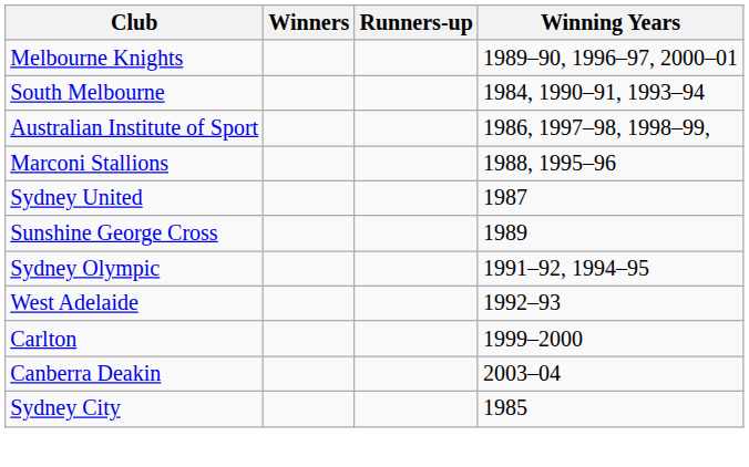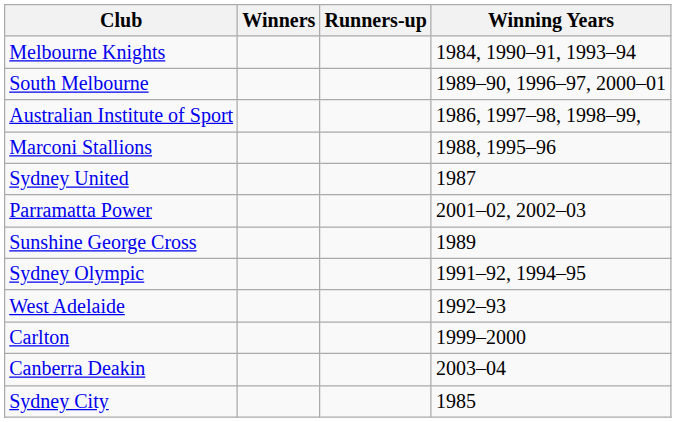 <table class="wikitable">
 <tr>
 <th>Club</th>
 <th>Winners</th>
 <th>Runners-up</th>
 <th>Winning Years</th>
 </tr>
 <tr>
 <td><a href='#'>Melbourne Knights</a></td>
 <td></td>
 <td></td>
-<td>1989–90, 1996–97, 2000–01</td>
+<td>1984, 1990–91, 1993–94</td>
 </tr>
 <tr>
 <td><a href='#'>South Melbourne</a></td>
 <td></td>
 <td></td>
-<td>1984, 1990–91, 1993–94</td>
+<td>1989–90, 1996–97, 2000–01</td>
 </tr>
 <tr>
 <td><a href='#'>Australian Institute of Sport</a></td>
 <td></td>
 <td></td>
 <td>1986, 1997–98, 1998–99,</td>
 </tr>
 <tr>
 <td><a href='#'>Marconi Stallions</a></td>
 <td></td>
 <td></td>
 <td>1988, 1995–96</td>
 </tr>
 <tr>
 <td><a href='#'>Sydney United</a></td>
 <td></td>
 <td></td>
 <td>1987</td>
+</tr>
+<tr>
+<td><a href='#'>Parramatta Power</a></td>
+<td></td>
+<td></td>
+<td>2001–02, 2002–03</td>
 </tr>
 <tr>
 <td><a href='#'>Sunshine George Cross</a></td>
 <td></td>
 <td></td>
 <td>1989</td>
 </tr>
 <tr>
 <td><a href='#'>Sydney Olympic</a></td>
 <td></td>
 <td></td>
 <td>1991–92, 1994–95</td>
 </tr>
 <tr>
 <td><a href='#'>West Adelaide</a></td>
 <td></td>
 <td></td>
 <td>1992–93</td>
 </tr>
 <tr>
 <td><a href='#'>Carlton</a></td>
 <td></td>
 <td></td>
 <td>1999–2000</td>
 </tr>
 <tr>
 <td><a href='#'>Canberra Deakin</a></td>
 <td></td>
 <td></td>
 <td>2003–04</td>
 </tr>
 <tr>
 <td><a href='#'>Sydney City</a></td>
 <td></td>
 <td></td>
 <td>1985</td>
 </tr>
 </table>
